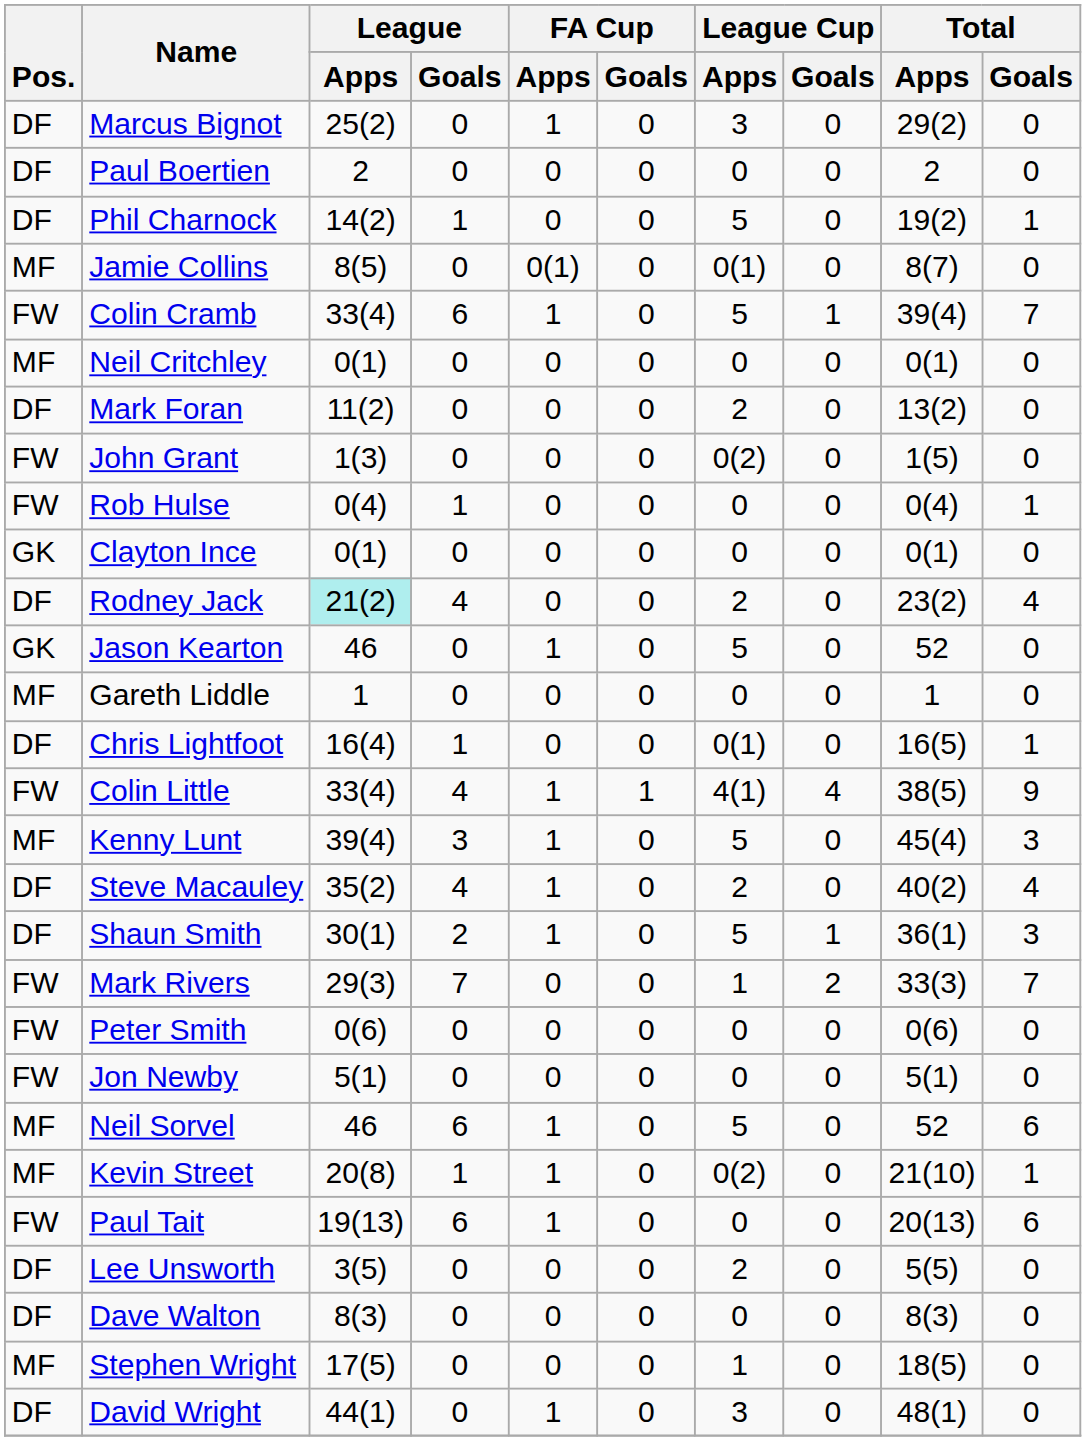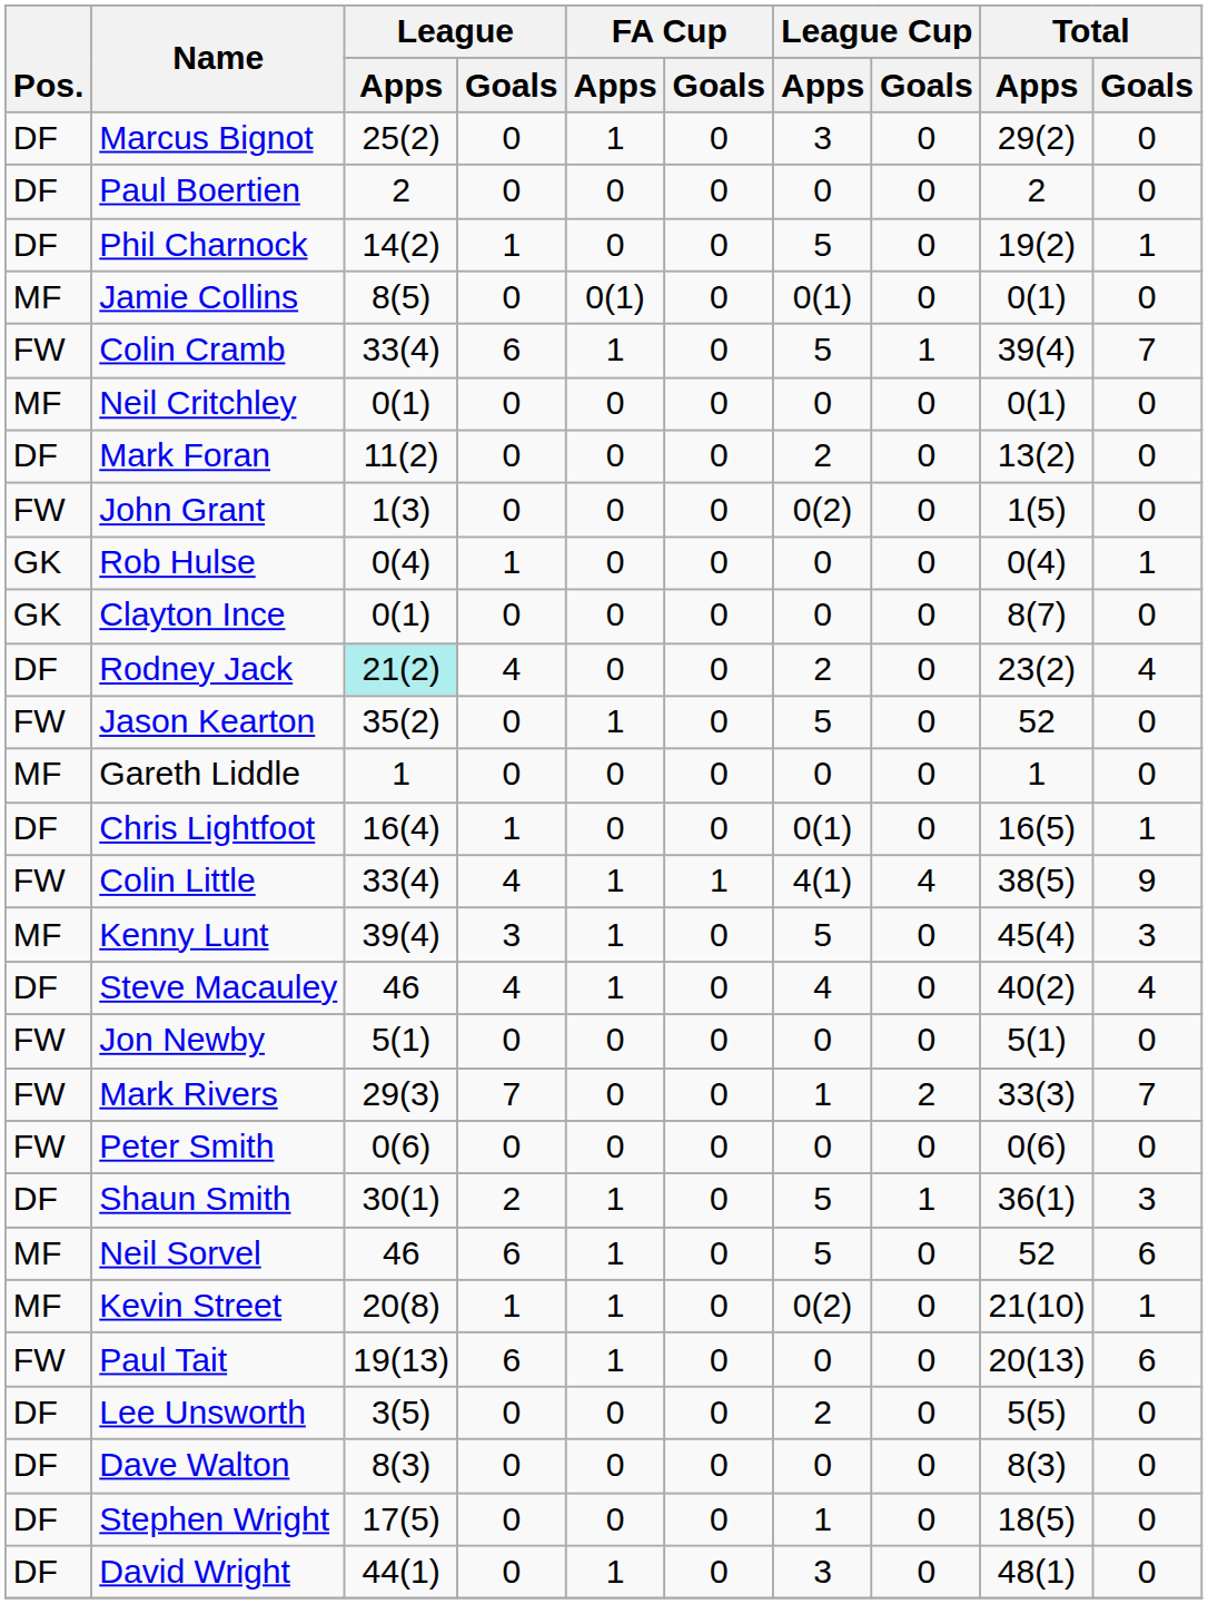 <table class="wikitable" style="text-align:center">
 <tr>
 <th rowspan="2" valign="bottom">Pos.</th>
 <th rowspan="2">Name</th>
 <th colspan="2" width="85">League</th>
 <th colspan="2" width="85">FA Cup</th>
 <th colspan="2" width="85">League Cup</th>
 <th colspan="2" width="85">Total</th>
 </tr>
 <tr>
 <th>Apps</th>
 <th>Goals</th>
 <th>Apps</th>
 <th>Goals</th>
 <th>Apps</th>
 <th>Goals</th>
 <th>Apps</th>
 <th>Goals</th>
 </tr>
 <tr>
 <td align="left">DF</td>
 <td align="left"> <a href='#'>Marcus Bignot</a></td>
 <td>25(2)</td>
 <td>0</td>
 <td>1</td>
 <td>0</td>
 <td>3</td>
 <td>0</td>
 <td>29(2)</td>
 <td>0</td>
 </tr>
 <tr>
 <td align="left">DF</td>
 <td align="left"> <a href='#'>Paul Boertien</a></td>
 <td>2</td>
 <td>0</td>
 <td>0</td>
 <td>0</td>
 <td>0</td>
 <td>0</td>
 <td>2</td>
 <td>0</td>
 </tr>
 <tr>
 <td align="left">DF</td>
 <td align="left"> <a href='#'>Phil Charnock</a></td>
 <td>14(2)</td>
 <td>1</td>
 <td>0</td>
 <td>0</td>
 <td>5</td>
 <td>0</td>
 <td>19(2)</td>
 <td>1</td>
 </tr>
 <tr>
 <td align="left">MF</td>
 <td align="left"> <a href='#'>Jamie Collins</a></td>
 <td>8(5)</td>
 <td>0</td>
 <td>0(1)</td>
 <td>0</td>
 <td>0(1)</td>
 <td>0</td>
-<td>8(7)</td>
+<td>0(1)</td>
 <td>0</td>
 </tr>
 <tr>
 <td align="left">FW</td>
 <td align="left"> <a href='#'>Colin Cramb</a></td>
 <td>33(4)</td>
 <td>6</td>
 <td>1</td>
 <td>0</td>
 <td>5</td>
 <td>1</td>
 <td>39(4)</td>
 <td>7</td>
 </tr>
 <tr>
 <td align="left">MF</td>
 <td align="left"> <a href='#'>Neil Critchley</a></td>
 <td>0(1)</td>
 <td>0</td>
 <td>0</td>
 <td>0</td>
 <td>0</td>
 <td>0</td>
 <td>0(1)</td>
 <td>0</td>
 </tr>
 <tr>
 <td align="left">DF</td>
 <td align="left"> <a href='#'>Mark Foran</a></td>
 <td>11(2)</td>
 <td>0</td>
 <td>0</td>
 <td>0</td>
 <td>2</td>
 <td>0</td>
 <td>13(2)</td>
 <td>0</td>
 </tr>
 <tr>
 <td align="left">FW</td>
 <td align="left"> <a href='#'>John Grant</a></td>
 <td>1(3)</td>
 <td>0</td>
 <td>0</td>
 <td>0</td>
 <td>0(2)</td>
 <td>0</td>
 <td>1(5)</td>
 <td>0</td>
 </tr>
 <tr>
-<td align="left">FW</td>
+<td align="left">GK</td>
 <td align="left"> <a href='#'>Rob Hulse</a></td>
 <td>0(4)</td>
 <td>1</td>
 <td>0</td>
 <td>0</td>
 <td>0</td>
 <td>0</td>
 <td>0(4)</td>
 <td>1</td>
 </tr>
 <tr>
 <td align="left">GK</td>
 <td align="left"> <a href='#'>Clayton Ince</a></td>
 <td>0(1)</td>
 <td>0</td>
 <td>0</td>
 <td>0</td>
 <td>0</td>
 <td>0</td>
-<td>0(1)</td>
+<td>8(7)</td>
 <td>0</td>
 </tr>
 <tr>
 <td align="left">DF</td>
 <td align="left"> <a href='#'>Rodney Jack</a></td>
 <td style="background: paleturquoise;">21(2)</td>
 <td>4</td>
 <td>0</td>
 <td>0</td>
 <td>2</td>
 <td>0</td>
 <td>23(2)</td>
 <td>4</td>
 </tr>
 <tr>
-<td align="left">GK</td>
+<td align="left">FW</td>
 <td align="left"> <a href='#'>Jason Kearton</a></td>
-<td>46</td>
+<td>35(2)</td>
 <td>0</td>
 <td>1</td>
 <td>0</td>
 <td>5</td>
 <td>0</td>
 <td>52</td>
 <td>0</td>
 </tr>
 <tr>
 <td align="left">MF</td>
 <td align="left"> Gareth Liddle</td>
 <td>1</td>
 <td>0</td>
 <td>0</td>
 <td>0</td>
 <td>0</td>
 <td>0</td>
 <td>1</td>
 <td>0</td>
 </tr>
 <tr>
 <td align="left">DF</td>
 <td align="left"> <a href='#'>Chris Lightfoot</a></td>
 <td>16(4)</td>
 <td>1</td>
 <td>0</td>
 <td>0</td>
 <td>0(1)</td>
 <td>0</td>
 <td>16(5)</td>
 <td>1</td>
 </tr>
 <tr>
 <td align="left">FW</td>
 <td align="left"> <a href='#'>Colin Little</a></td>
 <td>33(4)</td>
 <td>4</td>
 <td>1</td>
 <td>1</td>
 <td>4(1)</td>
 <td>4</td>
 <td>38(5)</td>
 <td>9</td>
 </tr>
 <tr>
 <td align="left">MF</td>
 <td align="left"> <a href='#'>Kenny Lunt</a></td>
 <td>39(4)</td>
 <td>3</td>
 <td>1</td>
 <td>0</td>
 <td>5</td>
 <td>0</td>
 <td>45(4)</td>
 <td>3</td>
 </tr>
 <tr>
 <td align="left">DF</td>
 <td align="left"> <a href='#'>Steve Macauley</a></td>
-<td>35(2)</td>
+<td>46</td>
 <td>4</td>
 <td>1</td>
 <td>0</td>
-<td>2</td>
+<td>4</td>
 <td>0</td>
 <td>40(2)</td>
 <td>4</td>
 </tr>
 <tr>
-<td align="left">DF</td>
-<td align="left"> <a href='#'>Shaun Smith</a></td>
-<td>30(1)</td>
-<td>2</td>
-<td>1</td>
+<td align="left">FW</td>
+<td align="left"> <a href='#'>Jon Newby</a></td>
+<td>5(1)</td>
 <td>0</td>
-<td>5</td>
-<td>1</td>
-<td>36(1)</td>
-<td>3</td>
+<td>0</td>
+<td>0</td>
+<td>0</td>
+<td>0</td>
+<td>5(1)</td>
+<td>0</td>
 </tr>
 <tr>
 <td align="left">FW</td>
 <td align="left"> <a href='#'>Mark Rivers</a></td>
 <td>29(3)</td>
 <td>7</td>
 <td>0</td>
 <td>0</td>
 <td>1</td>
 <td>2</td>
 <td>33(3)</td>
 <td>7</td>
 </tr>
 <tr>
 <td align="left">FW</td>
 <td align="left"> <a href='#'>Peter Smith</a></td>
 <td>0(6)</td>
 <td>0</td>
 <td>0</td>
 <td>0</td>
 <td>0</td>
 <td>0</td>
 <td>0(6)</td>
 <td>0</td>
 </tr>
 <tr>
-<td align="left">FW</td>
-<td align="left"> <a href='#'>Jon Newby</a></td>
-<td>5(1)</td>
+<td align="left">DF</td>
+<td align="left"> <a href='#'>Shaun Smith</a></td>
+<td>30(1)</td>
+<td>2</td>
+<td>1</td>
 <td>0</td>
-<td>0</td>
-<td>0</td>
-<td>0</td>
-<td>0</td>
-<td>5(1)</td>
-<td>0</td>
+<td>5</td>
+<td>1</td>
+<td>36(1)</td>
+<td>3</td>
 </tr>
 <tr>
 <td align="left">MF</td>
 <td align="left"> <a href='#'>Neil Sorvel</a></td>
 <td>46</td>
 <td>6</td>
 <td>1</td>
 <td>0</td>
 <td>5</td>
 <td>0</td>
 <td>52</td>
 <td>6</td>
 </tr>
 <tr>
 <td align="left">MF</td>
 <td align="left"> <a href='#'>Kevin Street</a></td>
 <td>20(8)</td>
 <td>1</td>
 <td>1</td>
 <td>0</td>
 <td>0(2)</td>
 <td>0</td>
 <td>21(10)</td>
 <td>1</td>
 </tr>
 <tr>
 <td align="left">FW</td>
 <td align="left"> <a href='#'>Paul Tait</a></td>
 <td>19(13)</td>
 <td>6</td>
 <td>1</td>
 <td>0</td>
 <td>0</td>
 <td>0</td>
 <td>20(13)</td>
 <td>6</td>
 </tr>
 <tr>
 <td align="left">DF</td>
 <td align="left"> <a href='#'>Lee Unsworth</a></td>
 <td>3(5)</td>
 <td>0</td>
 <td>0</td>
 <td>0</td>
 <td>2</td>
 <td>0</td>
 <td>5(5)</td>
 <td>0</td>
 </tr>
 <tr>
 <td align="left">DF</td>
 <td align="left"> <a href='#'>Dave Walton</a></td>
 <td>8(3)</td>
 <td>0</td>
 <td>0</td>
 <td>0</td>
 <td>0</td>
 <td>0</td>
 <td>8(3)</td>
 <td>0</td>
 </tr>
 <tr>
-<td align="left">MF</td>
+<td align="left">DF</td>
 <td align="left"> <a href='#'>Stephen Wright</a></td>
 <td>17(5)</td>
 <td>0</td>
 <td>0</td>
 <td>0</td>
 <td>1</td>
 <td>0</td>
 <td>18(5)</td>
 <td>0</td>
 </tr>
 <tr>
 <td align="left">DF</td>
 <td align="left"> <a href='#'>David Wright</a></td>
 <td>44(1)</td>
 <td>0</td>
 <td>1</td>
 <td>0</td>
 <td>3</td>
 <td>0</td>
 <td>48(1)</td>
 <td>0</td>
 </tr>
 <tr>
 </tr>
 </table>
